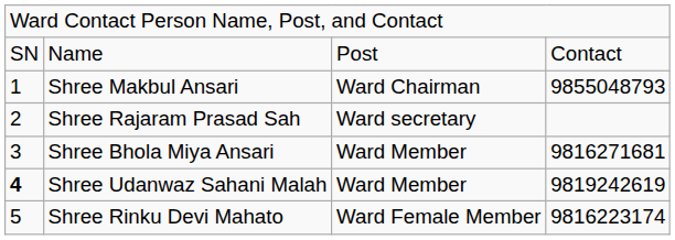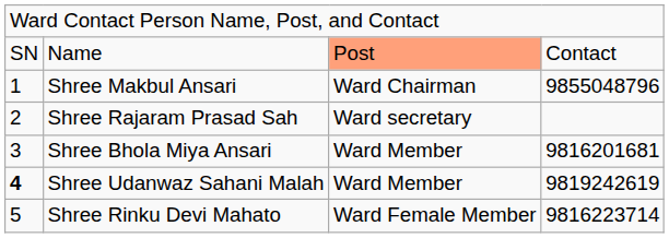 <table class="wikitable">
 <tr>
 <td colspan="4">Ward Contact Person Name, Post, and Contact</td>
 </tr>
 <tr>
 <td>SN</td>
 <td>Name</td>
-<td>Post</td>
+<td style="background: lightsalmon;">Post</td>
 <td>Contact</td>
 </tr>
 <tr>
 <td>1</td>
 <td>Shree Makbul  Ansari</td>
 <td>Ward Chairman</td>
-<td>9855048793</td>
+<td>9855048796</td>
 </tr>
 <tr>
 <td>2</td>
 <td>Shree Rajaram  Prasad Sah</td>
 <td>Ward secretary</td>
 <td></td>
 </tr>
 <tr>
 <td>3</td>
 <td>Shree Bhola  Miya Ansari</td>
 <td>Ward Member</td>
-<td>9816271681</td>
+<td>9816201681</td>
 </tr>
 <tr>
 <td><strong>4</strong></td>
 <td>Shree Udanwaz  Sahani Malah</td>
 <td>Ward Member</td>
 <td>9819242619</td>
 </tr>
 <tr>
 <td>5</td>
 <td>Shree Rinku  Devi Mahato</td>
 <td>Ward Female Member</td>
-<td>9816223174</td>
+<td>9816223714</td>
 </tr>
 </table>
